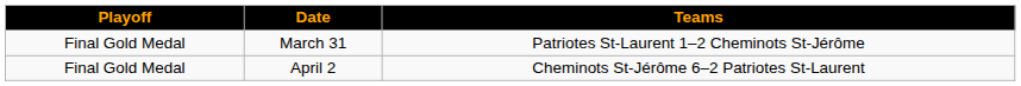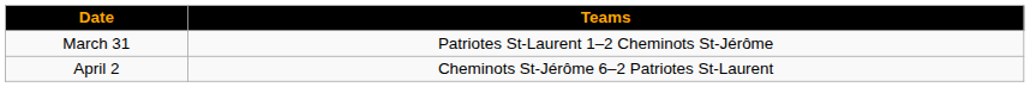 <table class="wikitable" width="80%">
 <tr align="center">
-<th style="background:black;color:orange;">Playoff</th>
 <th style="background:black;color:orange;">Date</th>
 <th style="background:black;color:orange;">Teams</th>
 </tr>
 <tr align="center" bgcolor="">
-<td>Final Gold Medal </td>
 <td>March 31</td>
 <td>Patriotes St-Laurent 1–2 Cheminots St-Jérôme</td>
 </tr>
 <tr align="center" bgcolor="">
-<td>Final Gold Medal </td>
 <td>April 2</td>
 <td>Cheminots St-Jérôme 6–2 Patriotes St-Laurent</td>
 </tr>
 </table>
